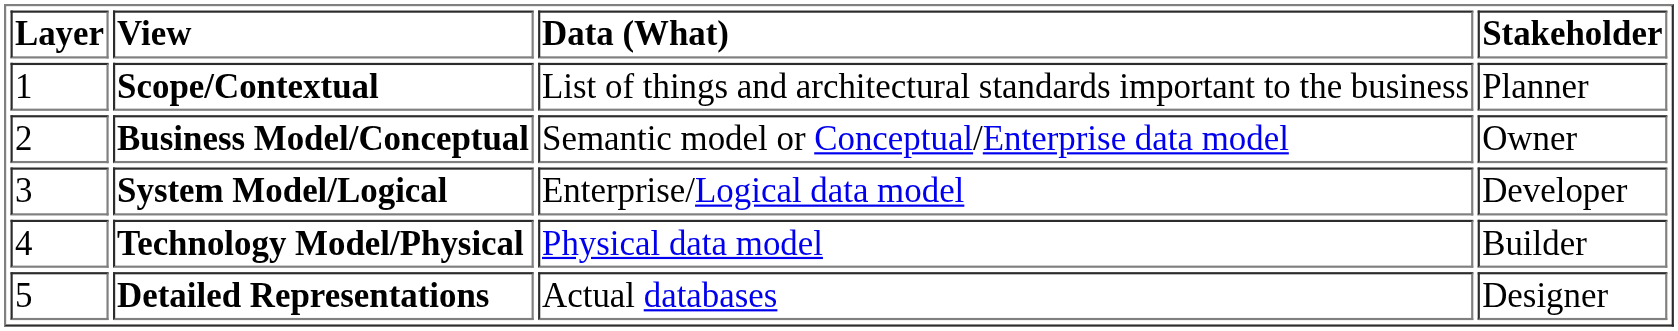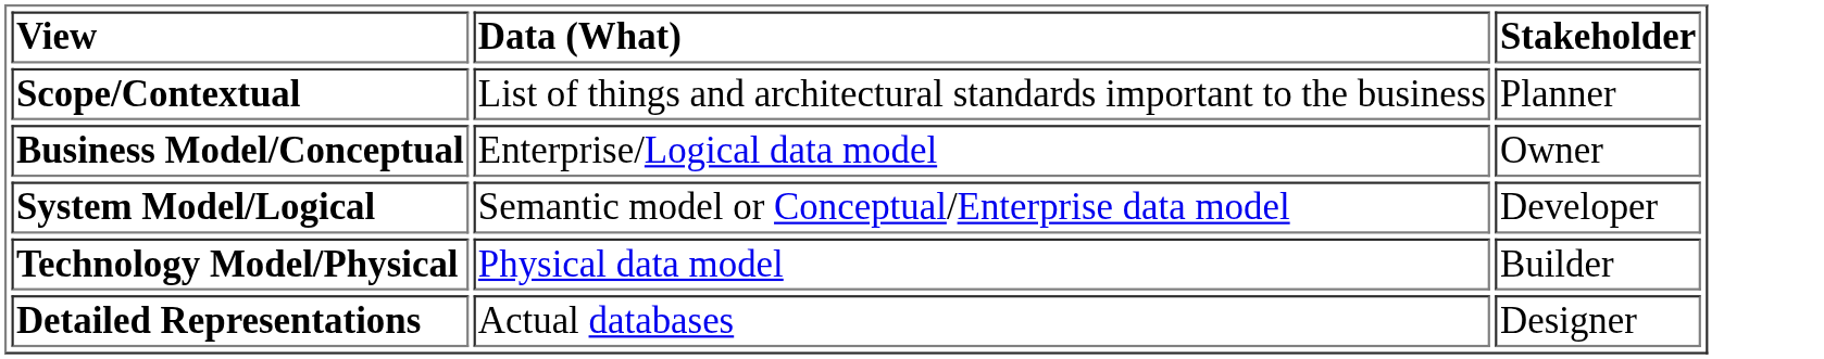 <table border=1>
 <tr>
-<td><strong>Layer</strong></td>
 <td><strong>View</strong></td>
 <td><strong>Data (What)</strong></td>
 <td><strong>Stakeholder</strong></td>
 </tr>
 <tr>
-<td>1</td>
 <td><strong>Scope/Contextual</strong></td>
 <td>List of things and architectural standards important to the business</td>
 <td>Planner</td>
 </tr>
 <tr>
-<td>2</td>
 <td><strong>Business Model/Conceptual</strong></td>
-<td>Semantic model or <a href='#'>Conceptual</a>/<a href='#'>Enterprise data model</a></td>
+<td>Enterprise/<a href='#'>Logical data model</a></td>
 <td>Owner</td>
 </tr>
 <tr>
-<td>3</td>
 <td><strong>System Model/Logical</strong></td>
-<td>Enterprise/<a href='#'>Logical data model</a></td>
+<td>Semantic model or <a href='#'>Conceptual</a>/<a href='#'>Enterprise data model</a></td>
 <td>Developer</td>
 </tr>
 <tr>
-<td>4</td>
 <td><strong>Technology Model/Physical</strong></td>
 <td><a href='#'>Physical data model</a></td>
 <td>Builder</td>
 </tr>
 <tr>
-<td>5</td>
 <td><strong>Detailed Representations</strong></td>
 <td>Actual <a href='#'>databases</a></td>
 <td>Designer</td>
 </tr>
 </table>
